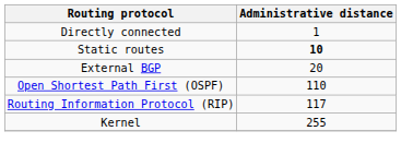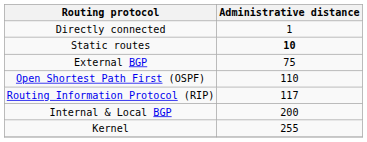 <table class="wikitable" style="text-align:center">
 <tr>
 <th>Routing protocol</th>
 <th>Administrative distance</th>
 </tr>
 <tr>
 <td>Directly connected</td>
 <td>1</td>
 </tr>
 <tr>
 <td>Static routes</td>
 <td><strong>10</strong></td>
 </tr>
 <tr>
 <td>External <a href='#'>BGP</a></td>
-<td>20</td>
+<td>75</td>
 </tr>
 <tr>
 <td><a href='#'>Open Shortest Path First</a> (OSPF)</td>
 <td>110</td>
 </tr>
 <tr>
 <td><a href='#'>Routing Information Protocol</a> (RIP)</td>
 <td>117</td>
 </tr>
 <tr>
+<td>Internal & Local <a href='#'>BGP</a></td>
+<td>200</td>
+</tr>
+<tr>
 <td>Kernel</td>
 <td>255</td>
 </tr>
 <tr>
 </tr>
 </table>
